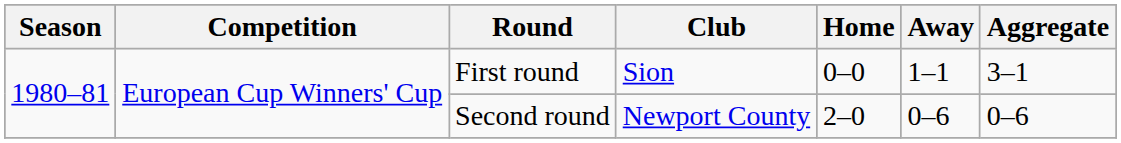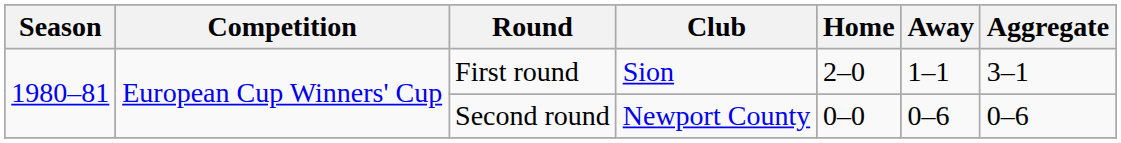 <table class="wikitable">
 <tr>
 <th>Season</th>
 <th>Competition</th>
 <th>Round</th>
 <th>Club</th>
 <th>Home</th>
 <th>Away</th>
 <th>Aggregate</th>
 </tr>
 <tr>
 <td rowspan=2><a href='#'>1980–81</a></td>
 <td rowspan=2><a href='#'>European Cup Winners' Cup</a></td>
 <td>First round</td>
 <td> <a href='#'>Sion</a></td>
-<td>0–0</td>
+<td>2–0</td>
 <td>1–1</td>
 <td>3–1</td>
 </tr>
 <tr>
 <td>Second round</td>
 <td> <a href='#'>Newport County</a></td>
-<td>2–0</td>
+<td>0–0</td>
 <td>0–6</td>
 <td>0–6</td>
 </tr>
 </table>
